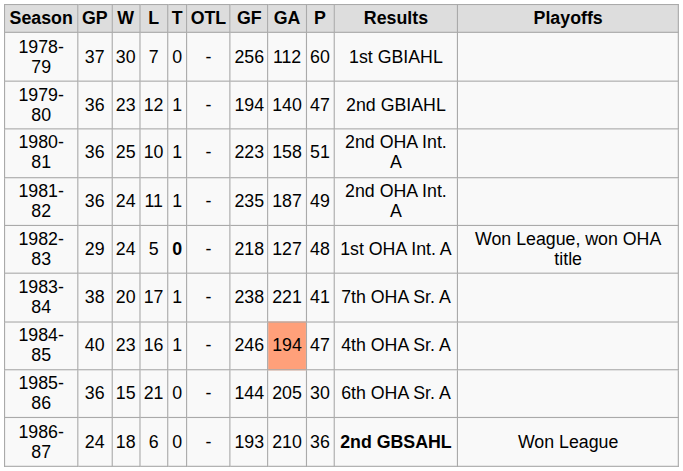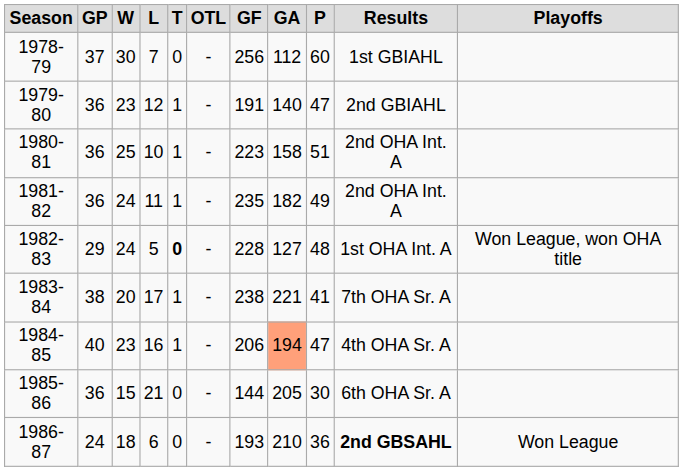 <table class="wikitable">
 <tr align="center"  bgcolor="#dddddd">
 <td><strong>Season</strong></td>
 <td><strong>GP</strong></td>
 <td><strong>W</strong></td>
 <td><strong>L</strong></td>
 <td><strong>T</strong></td>
 <td><strong>OTL</strong></td>
 <td><strong>GF</strong></td>
 <td><strong>GA</strong></td>
 <td><strong>P</strong></td>
 <td><strong>Results</strong></td>
 <td><strong>Playoffs</strong></td>
 </tr>
 <tr align="center">
 <td>1978-79</td>
 <td>37</td>
 <td>30</td>
 <td>7</td>
 <td>0</td>
 <td>-</td>
 <td>256</td>
 <td>112</td>
 <td>60</td>
 <td>1st GBIAHL</td>
 <td></td>
 </tr>
 <tr align="center">
 <td>1979-80</td>
 <td>36</td>
 <td>23</td>
 <td>12</td>
 <td>1</td>
 <td>-</td>
-<td>194</td>
+<td>191</td>
 <td>140</td>
 <td>47</td>
 <td>2nd GBIAHL</td>
 <td></td>
 </tr>
 <tr align="center">
 <td>1980-81</td>
 <td>36</td>
 <td>25</td>
 <td>10</td>
 <td>1</td>
 <td>-</td>
 <td>223</td>
 <td>158</td>
 <td>51</td>
 <td>2nd OHA Int. A</td>
 <td></td>
 </tr>
 <tr align="center">
 <td>1981-82</td>
 <td>36</td>
 <td>24</td>
 <td>11</td>
 <td>1</td>
 <td>-</td>
 <td>235</td>
-<td>187</td>
+<td>182</td>
 <td>49</td>
 <td>2nd OHA Int. A</td>
 <td></td>
 </tr>
 <tr align="center">
 <td>1982-83</td>
 <td>29</td>
 <td>24</td>
 <td>5</td>
 <td><strong>0</strong></td>
 <td>-</td>
-<td>218</td>
+<td>228</td>
 <td>127</td>
 <td>48</td>
 <td>1st OHA Int. A</td>
 <td>Won League, won OHA title</td>
 </tr>
 <tr align="center">
 <td>1983-84</td>
 <td>38</td>
 <td>20</td>
 <td>17</td>
 <td>1</td>
 <td>-</td>
 <td>238</td>
 <td>221</td>
 <td>41</td>
 <td>7th OHA Sr. A</td>
 <td></td>
 </tr>
 <tr align="center">
 <td>1984-85</td>
 <td>40</td>
 <td>23</td>
 <td>16</td>
 <td>1</td>
 <td>-</td>
-<td>246</td>
+<td>206</td>
 <td style="background: lightsalmon;">194</td>
 <td>47</td>
 <td>4th OHA Sr. A</td>
 <td></td>
 </tr>
 <tr align="center">
 <td>1985-86</td>
 <td>36</td>
 <td>15</td>
 <td>21</td>
 <td>0</td>
 <td>-</td>
 <td>144</td>
 <td>205</td>
 <td>30</td>
 <td>6th OHA Sr. A</td>
 <td></td>
 </tr>
 <tr align="center">
 <td>1986-87</td>
 <td>24</td>
 <td>18</td>
 <td>6</td>
 <td>0</td>
 <td>-</td>
 <td>193</td>
 <td>210</td>
 <td>36</td>
 <td><strong>2nd GBSAHL</strong></td>
 <td>Won League</td>
 </tr>
 </table>
